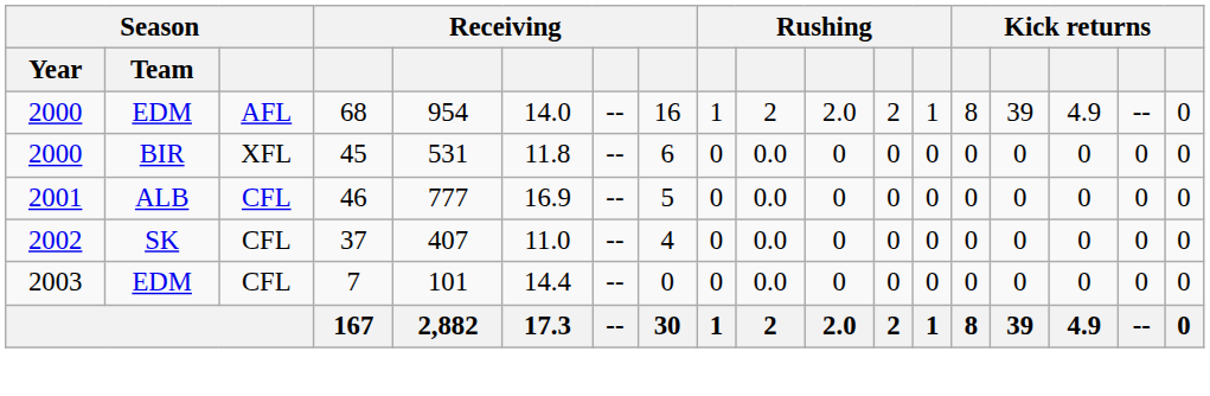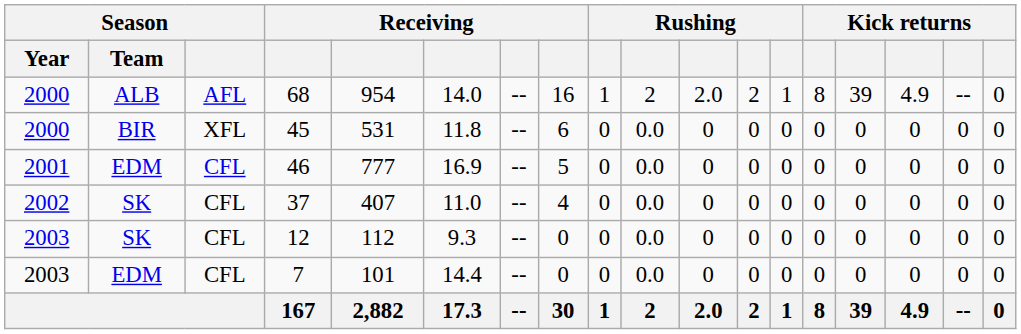 <table class= "wikitable sortable" float="left" border="1" style="text-align:center; width:45%;">
 <tr>
 <th colspan=3>Season</th>
 <th colspan=5>Receiving</th>
 <th colspan=5>Rushing</th>
 <th colspan=5>Kick returns</th>
 </tr>
 <tr>
 <th>Year</th>
 <th>Team</th>
 <th></th>
 <th></th>
 <th></th>
 <th></th>
 <th></th>
 <th></th>
 <th></th>
 <th></th>
 <th></th>
 <th></th>
 <th></th>
 <th></th>
 <th></th>
 <th></th>
 <th></th>
 <th></th>
 </tr>
 <tr>
 <td><a href='#'>2000</a></td>
-<td><a href='#'>EDM</a></td>
+<td><a href='#'>ALB</a></td>
 <td><a href='#'>AFL</a></td>
 <td>68</td>
 <td>954</td>
 <td>14.0</td>
 <td>--</td>
 <td>16</td>
 <td>1</td>
 <td>2</td>
 <td>2.0</td>
 <td>2</td>
 <td>1</td>
 <td>8</td>
 <td>39</td>
 <td>4.9</td>
 <td>--</td>
 <td>0</td>
 </tr>
 <tr>
 <td><a href='#'>2000</a></td>
 <td><a href='#'>BIR</a></td>
 <td>XFL</td>
 <td>45</td>
 <td>531</td>
 <td>11.8</td>
 <td>--</td>
 <td>6</td>
 <td>0</td>
 <td>0.0</td>
 <td>0</td>
 <td>0</td>
 <td>0</td>
 <td>0</td>
 <td>0</td>
 <td>0</td>
 <td>0</td>
 <td>0</td>
 </tr>
 <tr>
 <td><a href='#'>2001</a></td>
-<td><a href='#'>ALB</a></td>
+<td><a href='#'>EDM</a></td>
 <td><a href='#'>CFL</a></td>
 <td>46</td>
 <td>777</td>
 <td>16.9</td>
 <td>--</td>
 <td>5</td>
 <td>0</td>
 <td>0.0</td>
 <td>0</td>
 <td>0</td>
 <td>0</td>
 <td>0</td>
 <td>0</td>
 <td>0</td>
 <td>0</td>
 <td>0</td>
 </tr>
 <tr>
 <td><a href='#'>2002</a></td>
 <td><a href='#'>SK</a></td>
 <td>CFL</td>
 <td>37</td>
 <td>407</td>
 <td>11.0</td>
 <td>--</td>
 <td>4</td>
+<td>0</td>
+<td>0.0</td>
+<td>0</td>
+<td>0</td>
+<td>0</td>
+<td>0</td>
+<td>0</td>
+<td>0</td>
+<td>0</td>
+<td>0</td>
+</tr>
+<tr>
+<td><a href='#'>2003</a></td>
+<td><a href='#'>SK</a></td>
+<td>CFL</td>
+<td>12</td>
+<td>112</td>
+<td>9.3</td>
+<td>--</td>
+<td>0</td>
 <td>0</td>
 <td>0.0</td>
 <td>0</td>
 <td>0</td>
 <td>0</td>
 <td>0</td>
 <td>0</td>
 <td>0</td>
 <td>0</td>
 <td>0</td>
 </tr>
 <tr>
 <td>2003</td>
 <td><a href='#'>EDM</a></td>
 <td>CFL</td>
 <td>7</td>
 <td>101</td>
 <td>14.4</td>
 <td>--</td>
 <td>0</td>
 <td>0</td>
 <td>0.0</td>
 <td>0</td>
 <td>0</td>
 <td>0</td>
 <td>0</td>
 <td>0</td>
 <td>0</td>
 <td>0</td>
 <td>0</td>
 </tr>
 <tr class="sortbottom">
 <th colspan="3"></th>
 <th>167</th>
 <th>2,882</th>
 <th>17.3</th>
 <th>--</th>
 <th>30</th>
 <th>1</th>
 <th>2</th>
 <th>2.0</th>
 <th>2</th>
 <th>1</th>
 <th>8</th>
 <th>39</th>
 <th>4.9</th>
 <th>--</th>
 <th>0</th>
 </tr>
 </table>
